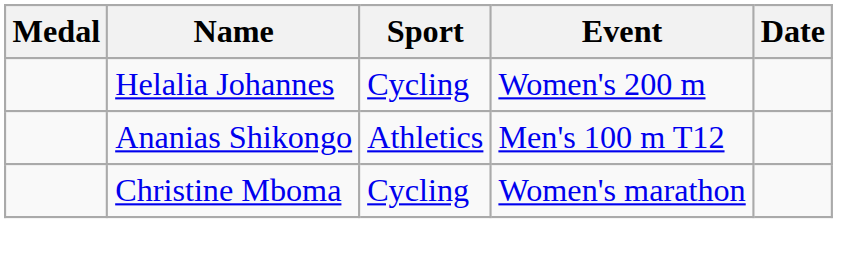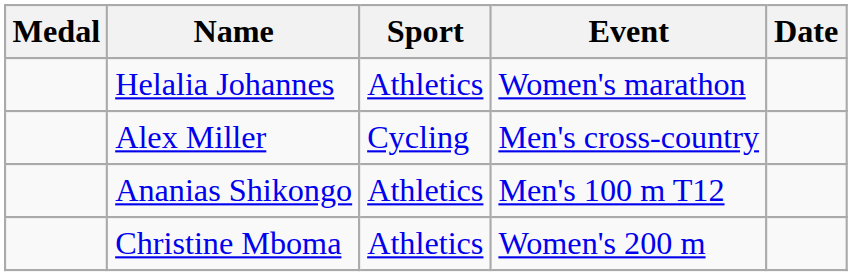 <table class="wikitable sortable" style="font-size: 95%;">
 <tr>
 <th>Medal</th>
 <th>Name</th>
 <th>Sport</th>
 <th>Event</th>
 <th>Date</th>
 </tr>
 <tr>
 <td></td>
 <td><a href='#'>Helalia Johannes</a></td>
+<td><a href='#'>Athletics</a></td>
+<td><a href='#'>Women's marathon</a></td>
+<td></td>
+</tr>
+<tr>
+<td></td>
+<td><a href='#'>Alex Miller</a></td>
 <td><a href='#'>Cycling</a></td>
-<td><a href='#'>Women's 200 m</a></td>
+<td><a href='#'>Men's cross-country</a></td>
 <td></td>
 </tr>
 <tr>
 <td></td>
 <td><a href='#'>Ananias Shikongo</a></td>
 <td><a href='#'>Athletics</a></td>
 <td><a href='#'>Men's 100 m T12</a></td>
 <td></td>
 </tr>
 <tr>
 <td></td>
 <td><a href='#'>Christine Mboma</a></td>
-<td><a href='#'>Cycling</a></td>
-<td><a href='#'>Women's marathon</a></td>
+<td><a href='#'>Athletics</a></td>
+<td><a href='#'>Women's 200 m</a></td>
 <td></td>
 </tr>
 </table>
